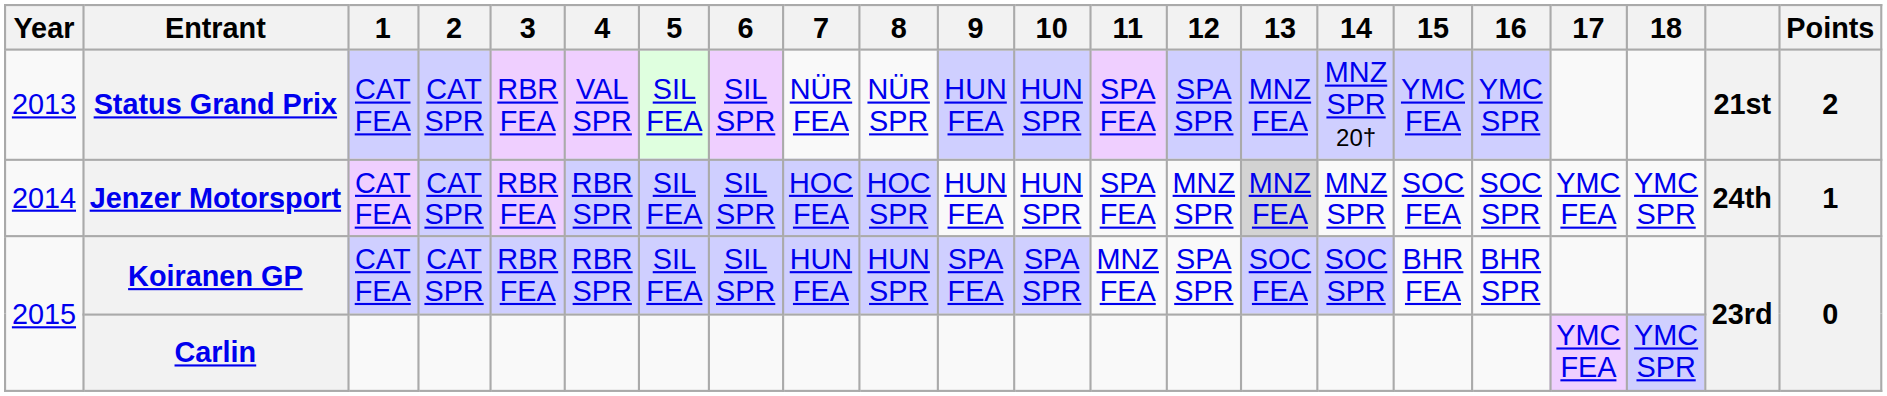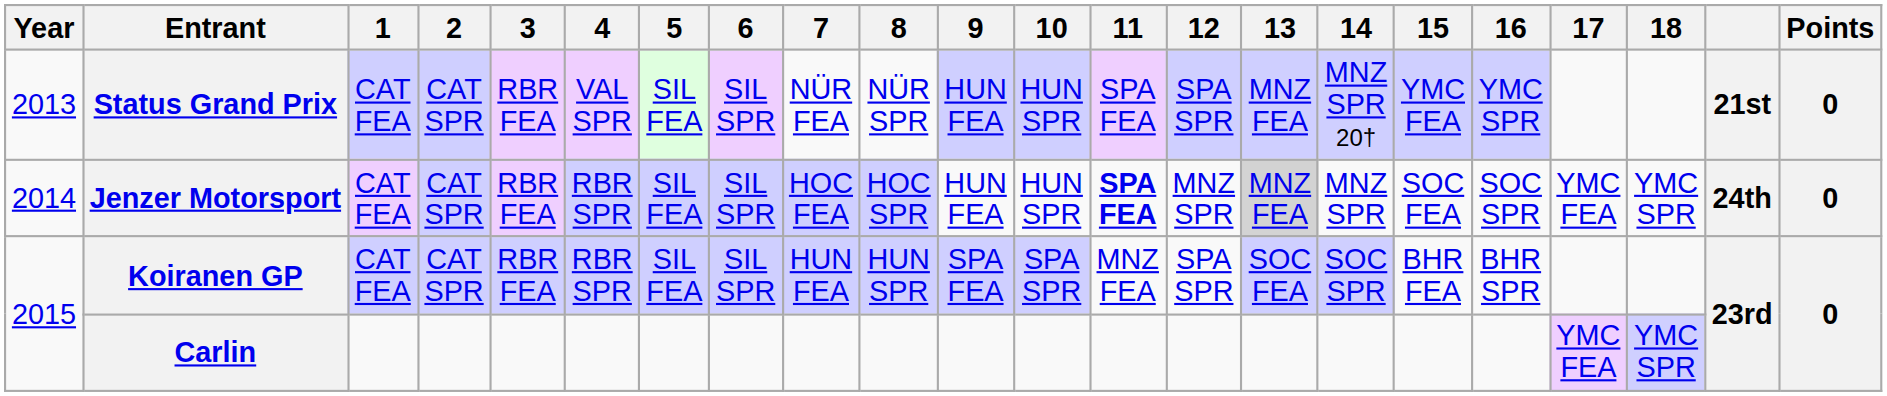 <table class="wikitable" style="text-align:center; font-size:85%">
 <tr>
 <th>Year</th>
 <th>Entrant</th>
 <th>1</th>
 <th>2</th>
 <th>3</th>
 <th>4</th>
 <th>5</th>
 <th>6</th>
 <th>7</th>
 <th>8</th>
 <th>9</th>
 <th>10</th>
 <th>11</th>
 <th>12</th>
 <th>13</th>
 <th>14</th>
 <th>15</th>
 <th>16</th>
 <th>17</th>
 <th>18</th>
 <th></th>
 <th>Points</th>
 </tr>
 <tr>
 <td><a href='#'>2013</a></td>
 <th nowrap><a href='#'>Status Grand Prix</a></th>
 <td style="background:#CFCFFF;"><a href='#'>CAT<br>FEA</a><br></td>
 <td style="background:#CFCFFF;"><a href='#'>CAT<br>SPR</a><br></td>
 <td style="background:#EFCFFF;"><a href='#'>RBR<br>FEA</a><br></td>
 <td style="background:#EFCFFF;"><a href='#'>VAL<br>SPR</a><br></td>
 <td style="background:#DFFFDF;"><a href='#'>SIL<br>FEA</a><br></td>
 <td style="background:#EFCFFF;"><a href='#'>SIL<br>SPR</a><br></td>
 <td><a href='#'>NÜR<br>FEA</a></td>
 <td><a href='#'>NÜR<br>SPR</a></td>
 <td style="background:#CFCFFF;"><a href='#'>HUN<br>FEA</a><br></td>
 <td style="background:#CFCFFF;"><a href='#'>HUN<br>SPR</a><br></td>
 <td style="background:#EFCFFF;"><a href='#'>SPA<br>FEA</a><br></td>
 <td style="background:#CFCFFF;"><a href='#'>SPA<br>SPR</a><br></td>
 <td style="background:#CFCFFF;"><a href='#'>MNZ<br>FEA</a><br></td>
 <td style="background:#CFCFFF;"><a href='#'>MNZ<br>SPR</a><br><small>20†</small></td>
 <td style="background:#CFCFFF;"><a href='#'>YMC<br>FEA</a><br></td>
 <td style="background:#CFCFFF;"><a href='#'>YMC<br>SPR</a><br></td>
 <td></td>
 <td></td>
 <th>21st</th>
-<th>2</th>
+<th>0</th>
 </tr>
 <tr>
 <td><a href='#'>2014</a></td>
 <th nowrap><a href='#'>Jenzer Motorsport</a></th>
 <td style="background:#EFCFFF;"><a href='#'>CAT<br>FEA</a><br></td>
 <td style="background:#CFCFFF;"><a href='#'>CAT<br>SPR</a><br></td>
 <td style="background:#EFCFFF;"><a href='#'>RBR<br>FEA</a><br></td>
 <td style="background:#CFCFFF;"><a href='#'>RBR<br>SPR</a><br></td>
 <td style="background:#CFCFFF;"><a href='#'>SIL<br>FEA</a><br></td>
 <td style="background:#CFCFFF;"><a href='#'>SIL<br>SPR</a><br></td>
 <td style="background:#CFCFFF;"><a href='#'>HOC<br>FEA</a><br></td>
 <td style="background:#CFCFFF;"><a href='#'>HOC<br>SPR</a><br></td>
 <td><a href='#'>HUN<br>FEA</a></td>
 <td><a href='#'>HUN<br>SPR</a></td>
-<td><a href='#'>SPA<br>FEA</a></td>
+<td><strong><a href='#'>SPA<br>FEA</a></strong></td>
 <td><a href='#'>MNZ<br>SPR</a></td>
 <td style="background: lightgrey;"><a href='#'>MNZ<br>FEA</a></td>
 <td><a href='#'>MNZ<br>SPR</a></td>
 <td><a href='#'>SOC<br>FEA</a></td>
 <td><a href='#'>SOC<br>SPR</a></td>
 <td><a href='#'>YMC<br>FEA</a></td>
 <td><a href='#'>YMC<br>SPR</a></td>
 <th>24th</th>
-<th>1</th>
+<th>0</th>
 </tr>
 <tr>
 <td rowspan=2><a href='#'>2015</a></td>
 <th nowrap><a href='#'>Koiranen GP</a></th>
 <td style="background:#CFCFFF;"><a href='#'>CAT<br>FEA</a><br></td>
 <td style="background:#CFCFFF;"><a href='#'>CAT<br>SPR</a><br></td>
 <td style="background:#CFCFFF;"><a href='#'>RBR<br>FEA</a><br></td>
 <td style="background:#CFCFFF;"><a href='#'>RBR<br>SPR</a><br></td>
 <td style="background:#CFCFFF;"><a href='#'>SIL<br>FEA</a><br></td>
 <td style="background:#CFCFFF;"><a href='#'>SIL<br>SPR</a><br></td>
 <td style="background:#CFCFFF;"><a href='#'>HUN<br>FEA</a><br></td>
 <td style="background:#CFCFFF;"><a href='#'>HUN<br>SPR</a><br></td>
 <td style="background:#CFCFFF;"><a href='#'>SPA<br>FEA</a><br></td>
 <td style="background:#CFCFFF;"><a href='#'>SPA<br>SPR</a><br></td>
 <td><a href='#'>MNZ<br>FEA</a></td>
 <td><a href='#'>SPA<br>SPR</a></td>
 <td style="background:#CFCFFF;"><a href='#'>SOC<br>FEA</a><br></td>
 <td style="background:#CFCFFF;"><a href='#'>SOC<br>SPR</a><br></td>
 <td><a href='#'>BHR<br>FEA</a></td>
 <td><a href='#'>BHR<br>SPR</a></td>
 <td></td>
 <td></td>
 <th rowspan=2>23rd</th>
 <th rowspan=2>0</th>
 </tr>
 <tr>
 <th nowrap><a href='#'>Carlin</a></th>
 <td></td>
 <td></td>
 <td></td>
 <td></td>
 <td></td>
 <td></td>
 <td></td>
 <td></td>
 <td></td>
 <td></td>
 <td></td>
 <td></td>
 <td></td>
 <td></td>
 <td></td>
 <td></td>
 <td style="background:#EFCFFF;"><a href='#'>YMC<br>FEA</a><br></td>
 <td style="background:#CFCFFF;"><a href='#'>YMC<br>SPR</a><br></td>
 </tr>
 </table>
